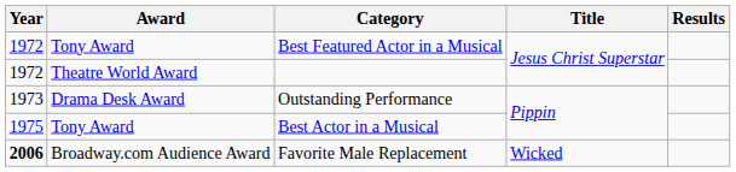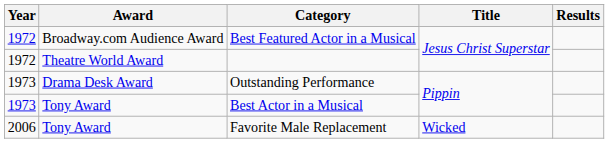 <table class="wikitable">
 <tr>
 <th>Year</th>
 <th>Award</th>
 <th>Category</th>
 <th>Title</th>
 <th>Results</th>
 </tr>
 <tr>
 <td><a href='#'>1972</a></td>
-<td><a href='#'>Tony Award</a></td>
+<td>Broadway.com Audience Award</td>
 <td><a href='#'>Best Featured Actor in a Musical</a></td>
 <td rowspan=2><em><a href='#'>Jesus Christ Superstar</a></em></td>
 <td></td>
 </tr>
 <tr>
 <td>1972</td>
 <td><a href='#'>Theatre World Award</a></td>
 <td></td>
 <td></td>
 </tr>
 <tr>
 <td>1973</td>
 <td><a href='#'>Drama Desk Award</a></td>
 <td>Outstanding Performance</td>
 <td rowspan=2><em><a href='#'>Pippin</a></em></td>
 <td></td>
 </tr>
 <tr>
-<td><a href='#'>1975</a></td>
+<td><a href='#'>1973</a></td>
 <td><a href='#'>Tony Award</a></td>
 <td><a href='#'>Best Actor in a Musical</a></td>
 <td></td>
 </tr>
 <tr>
-<td><strong>2006</strong></td>
-<td>Broadway.com Audience Award</td>
+<td>2006</td>
+<td><a href='#'>Tony Award</a></td>
 <td>Favorite Male Replacement</td>
 <td><a href='#'>Wicked</a></td>
 <td></td>
 </tr>
 </table>
